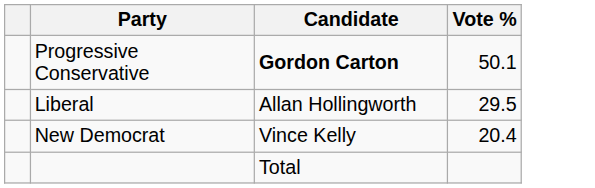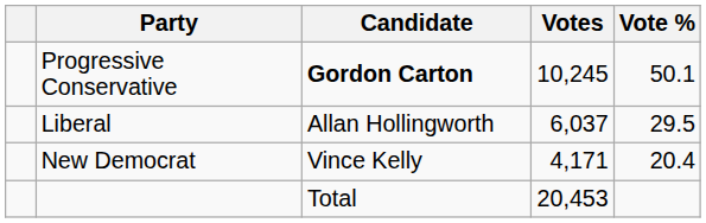 <table class="wikitable">
 <tr>
 <th></th>
 <th scope="col" width="175">Party</th>
 <th scope="col" width="150">Candidate</th>
+<th>Votes</th>
 <th>Vote %</th>
 </tr>
 <tr>
 <td>   </td>
 <td>Progressive Conservative</td>
 <td><strong>Gordon Carton</strong></td>
+<td align=right>10,245</td>
 <td align=right>50.1</td>
 </tr>
 <tr>
 <td>   </td>
 <td>Liberal</td>
 <td>Allan Hollingworth</td>
+<td align=right>6,037</td>
 <td align=right>29.5</td>
 </tr>
 <tr>
 <td>   </td>
 <td>New Democrat</td>
 <td>Vince Kelly</td>
+<td align=right>4,171</td>
 <td align=right>20.4</td>
 </tr>
 <tr |>
 <td></td>
 <td></td>
 <td>Total</td>
+<td align=right>20,453</td>
 <td></td>
 </tr>
 </table>
